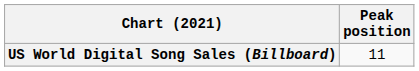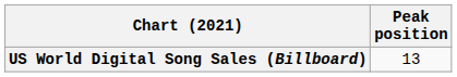 <table class="wikitable plainrowheaders" style="text-align:center">
 <tr>
 <th scope="col">Chart (2021)</th>
 <th scope="col">Peak<br>position</th>
 </tr>
 <tr>
 <th scope="row">US World Digital Song Sales (<em>Billboard</em>)</th>
-<td>11</td>
+<td>13</td>
 </tr>
 </table>
